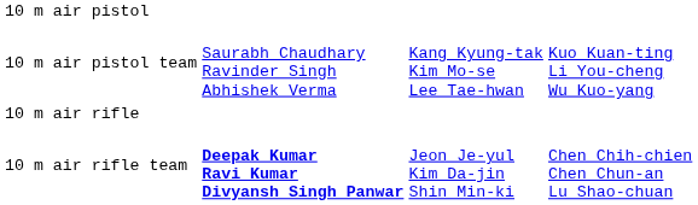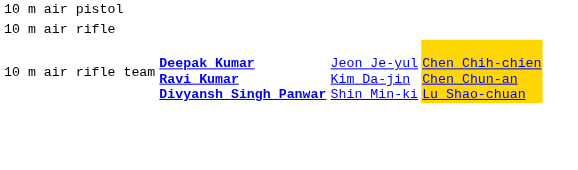 <table>
 <tr>
 <td>10 m air pistol</td>
 <td></td>
 <td></td>
 <td></td>
-</tr>
-<tr>
-<td>10 m air pistol team</td>
-<td><br><a href='#'>Saurabh Chaudhary</a><br><a href='#'>Ravinder Singh</a><br><a href='#'>Abhishek Verma</a></td>
-<td><br><a href='#'>Kang Kyung-tak</a><br><a href='#'>Kim Mo-se</a><br><a href='#'>Lee Tae-hwan</a></td>
-<td><br><a href='#'>Kuo Kuan-ting</a><br><a href='#'>Li You-cheng</a><br><a href='#'>Wu Kuo-yang</a></td>
 </tr>
 <tr>
 <td>10 m air rifle</td>
 <td></td>
 <td></td>
 <td></td>
 </tr>
 <tr>
 <td>10 m air rifle team</td>
 <td><strong><br><a href='#'>Deepak Kumar</a><br><a href='#'>Ravi Kumar</a><br><a href='#'>Divyansh Singh Panwar</a></strong></td>
 <td><br><a href='#'>Jeon Je-yul</a><br><a href='#'>Kim Da-jin</a><br><a href='#'>Shin Min-ki</a></td>
-<td><br><a href='#'>Chen Chih-chien</a><br><a href='#'>Chen Chun-an</a><br><a href='#'>Lu Shao-chuan</a></td>
+<td style="background: gold;"><br><a href='#'>Chen Chih-chien</a><br><a href='#'>Chen Chun-an</a><br><a href='#'>Lu Shao-chuan</a></td>
 </tr>
 </table>
